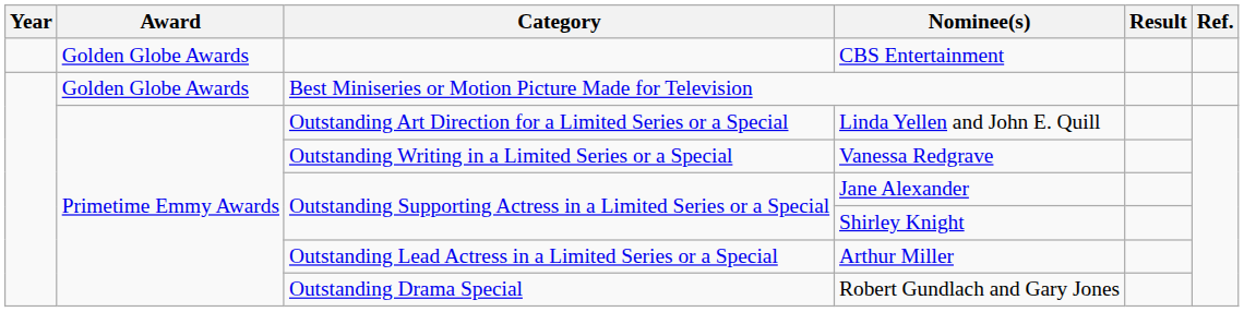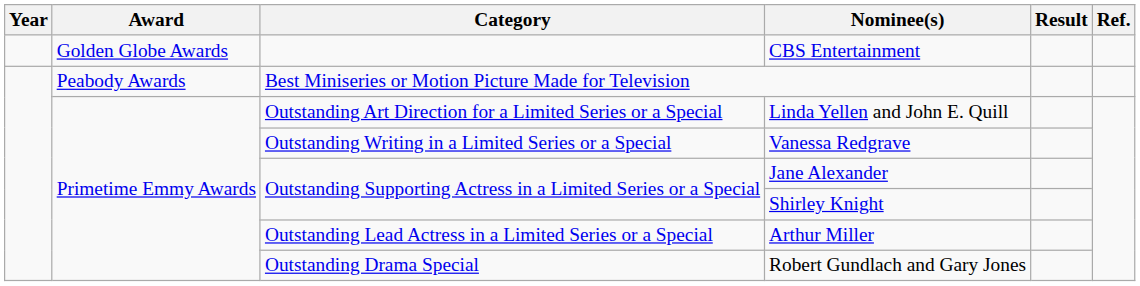 <table class="wikitable sortable">
 <tr>
 <th>Year</th>
 <th>Award</th>
 <th>Category</th>
 <th>Nominee(s)</th>
 <th>Result</th>
 <th>Ref.</th>
 </tr>
 <tr>
 <td></td>
 <td><a href='#'>Golden Globe Awards</a></td>
 <td></td>
 <td><a href='#'>CBS Entertainment</a></td>
 <td></td>
 <td align="center"></td>
 </tr>
 <tr>
 <td rowspan="7"></td>
-<td><a href='#'>Golden Globe Awards</a></td>
+<td><a href='#'>Peabody Awards</a></td>
 <td colspan="2"><a href='#'>Best Miniseries or Motion Picture Made for Television</a></td>
 <td></td>
 <td align="center"></td>
 </tr>
 <tr>
 <td rowspan="6"><a href='#'>Primetime Emmy Awards</a></td>
 <td><a href='#'>Outstanding Art Direction for a Limited Series or a Special</a></td>
 <td><a href='#'>Linda Yellen</a> and John E. Quill</td>
 <td></td>
 <td align="center" rowspan="6"></td>
 </tr>
 <tr>
 <td><a href='#'>Outstanding Writing in a Limited Series or a Special</a></td>
 <td><a href='#'>Vanessa Redgrave</a></td>
 <td></td>
 </tr>
 <tr>
 <td rowspan="2"><a href='#'>Outstanding Supporting Actress in a Limited Series or a Special</a></td>
 <td><a href='#'>Jane Alexander</a></td>
 <td></td>
 </tr>
 <tr>
 <td><a href='#'>Shirley Knight</a></td>
 <td></td>
 </tr>
 <tr>
 <td><a href='#'>Outstanding Lead Actress in a Limited Series or a Special</a></td>
 <td><a href='#'>Arthur Miller</a></td>
 <td></td>
 </tr>
 <tr>
 <td><a href='#'>Outstanding Drama Special</a></td>
 <td>Robert Gundlach and Gary Jones</td>
 <td></td>
 </tr>
 </table>
